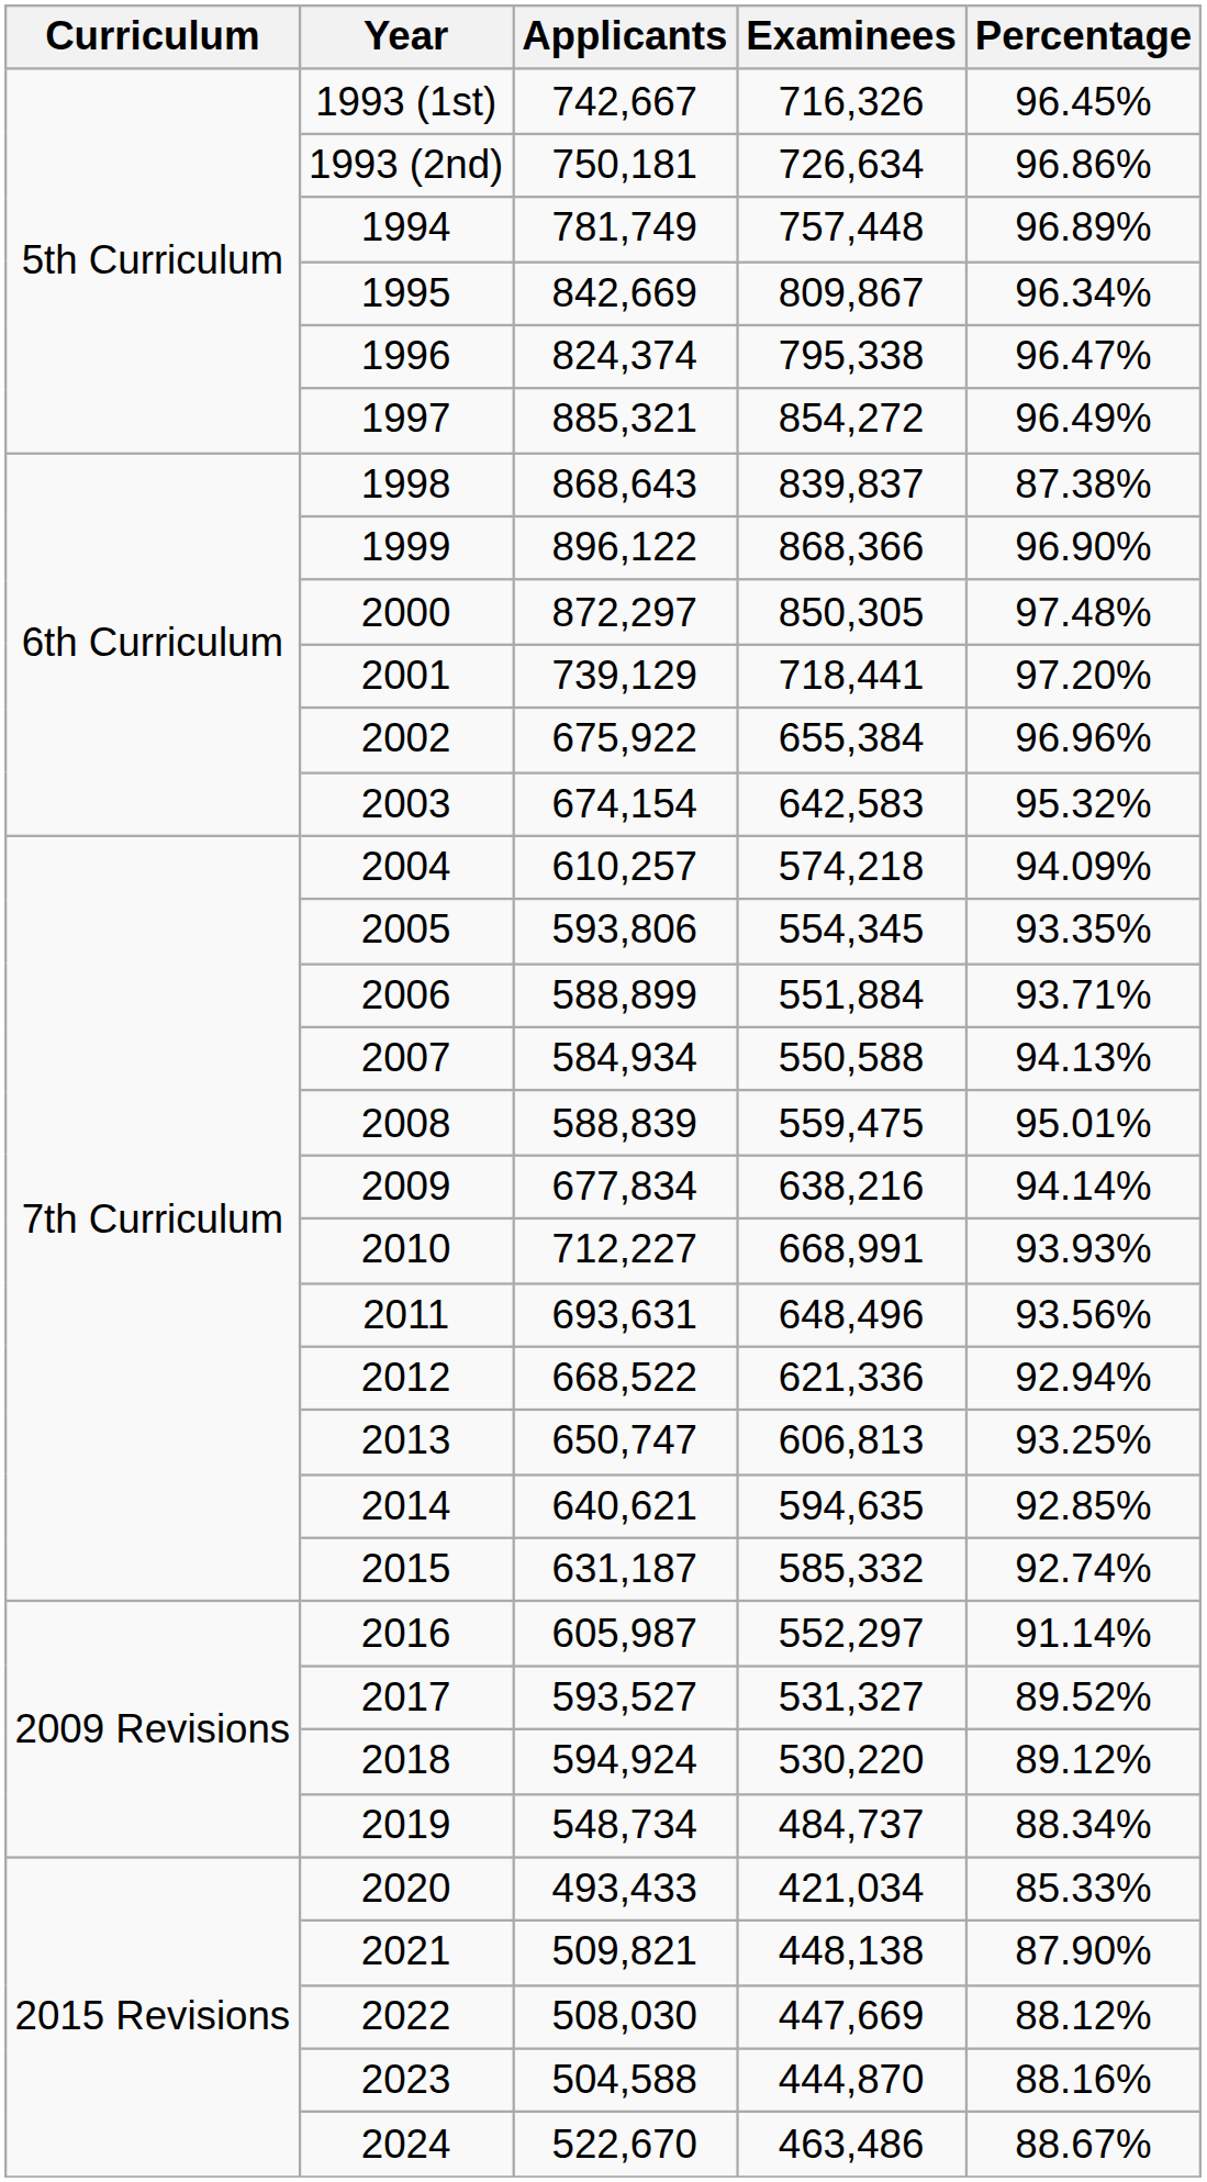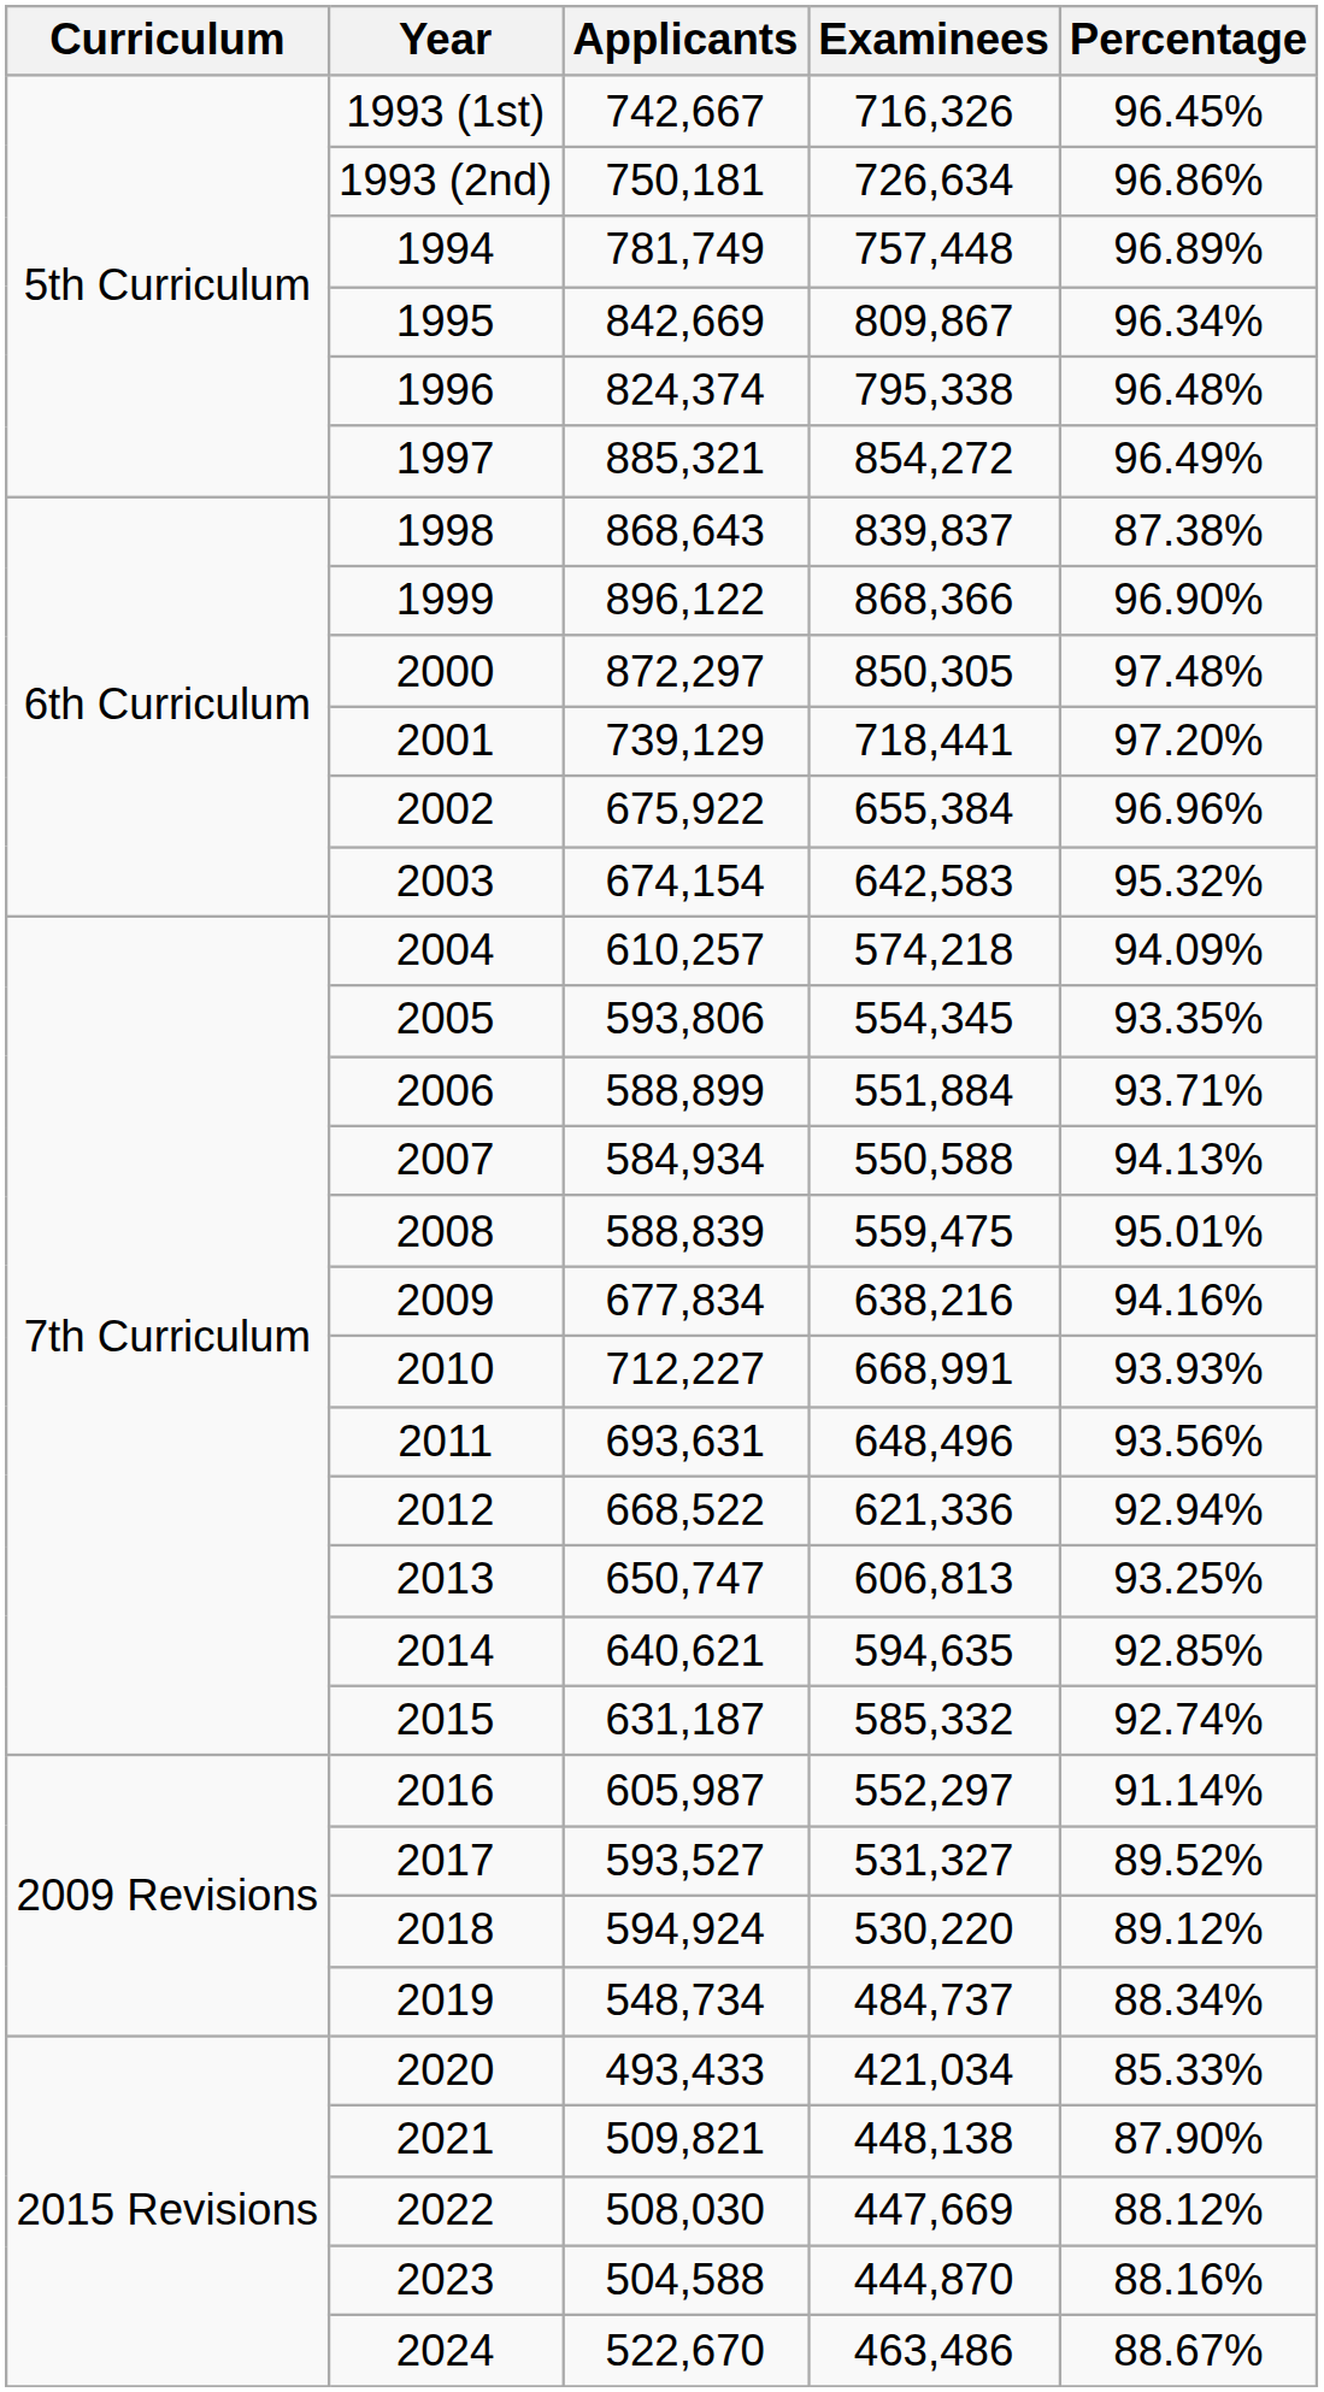 <table class="wikitable" style="text-align:center; vertical-align:middle;">
 <tr>
 <th>Curriculum</th>
 <th>Year</th>
 <th>Applicants</th>
 <th>Examinees</th>
 <th>Percentage</th>
 </tr>
 <tr>
 <td rowspan="6">5th Curriculum</td>
 <td>1993 (1st)</td>
 <td>742,667</td>
 <td>716,326</td>
 <td>96.45%</td>
 </tr>
 <tr>
 <td>1993 (2nd)</td>
 <td>750,181</td>
 <td>726,634</td>
 <td>96.86%</td>
 </tr>
 <tr>
 <td>1994</td>
 <td>781,749</td>
 <td>757,448</td>
 <td>96.89%</td>
 </tr>
 <tr>
 <td>1995</td>
 <td>842,669</td>
 <td>809,867</td>
 <td>96.34%</td>
 </tr>
 <tr>
 <td>1996</td>
 <td>824,374</td>
 <td>795,338</td>
-<td>96.47%</td>
+<td>96.48%</td>
 </tr>
 <tr>
 <td>1997</td>
 <td>885,321</td>
 <td>854,272</td>
 <td>96.49%</td>
 </tr>
 <tr>
 <td rowspan="6">6th Curriculum</td>
 <td>1998</td>
 <td>868,643</td>
 <td>839,837</td>
 <td>87.38%</td>
 </tr>
 <tr>
 <td>1999</td>
 <td>896,122</td>
 <td>868,366</td>
 <td>96.90%</td>
 </tr>
 <tr>
 <td>2000</td>
 <td>872,297</td>
 <td>850,305</td>
 <td>97.48%</td>
 </tr>
 <tr>
 <td>2001</td>
 <td>739,129</td>
 <td>718,441</td>
 <td>97.20%</td>
 </tr>
 <tr>
 <td>2002</td>
 <td>675,922</td>
 <td>655,384</td>
 <td>96.96%</td>
 </tr>
 <tr>
 <td>2003</td>
 <td>674,154</td>
 <td>642,583</td>
 <td>95.32%</td>
 </tr>
 <tr>
 <td rowspan="12">7th Curriculum</td>
 <td>2004</td>
 <td>610,257</td>
 <td>574,218</td>
 <td>94.09%</td>
 </tr>
 <tr>
 <td>2005</td>
 <td>593,806</td>
 <td>554,345</td>
 <td>93.35%</td>
 </tr>
 <tr>
 <td>2006</td>
 <td>588,899</td>
 <td>551,884</td>
 <td>93.71%</td>
 </tr>
 <tr>
 <td>2007</td>
 <td>584,934</td>
 <td>550,588</td>
 <td>94.13%</td>
 </tr>
 <tr>
 <td>2008</td>
 <td>588,839</td>
 <td>559,475</td>
 <td>95.01%</td>
 </tr>
 <tr>
 <td>2009</td>
 <td>677,834</td>
 <td>638,216</td>
-<td>94.14%</td>
+<td>94.16%</td>
 </tr>
 <tr>
 <td>2010</td>
 <td>712,227</td>
 <td>668,991</td>
 <td>93.93%</td>
 </tr>
 <tr>
 <td>2011</td>
 <td>693,631</td>
 <td>648,496</td>
 <td>93.56%</td>
 </tr>
 <tr>
 <td>2012</td>
 <td>668,522</td>
 <td>621,336</td>
 <td>92.94%</td>
 </tr>
 <tr>
 <td>2013</td>
 <td>650,747</td>
 <td>606,813</td>
 <td>93.25%</td>
 </tr>
 <tr>
 <td>2014</td>
 <td>640,621</td>
 <td>594,635</td>
 <td>92.85%</td>
 </tr>
 <tr>
 <td>2015</td>
 <td>631,187</td>
 <td>585,332</td>
 <td>92.74%</td>
 </tr>
 <tr>
 <td rowspan="4">2009 Revisions</td>
 <td>2016</td>
 <td>605,987</td>
 <td>552,297</td>
 <td>91.14%</td>
 </tr>
 <tr>
 <td>2017</td>
 <td>593,527</td>
 <td>531,327</td>
 <td>89.52%</td>
 </tr>
 <tr>
 <td>2018</td>
 <td>594,924</td>
 <td>530,220</td>
 <td>89.12%</td>
 </tr>
 <tr>
 <td>2019</td>
 <td>548,734</td>
 <td>484,737</td>
 <td>88.34%</td>
 </tr>
 <tr>
 <td rowspan="5">2015 Revisions</td>
 <td>2020</td>
 <td>493,433</td>
 <td>421,034</td>
 <td>85.33%</td>
 </tr>
 <tr>
 <td>2021</td>
 <td>509,821</td>
 <td>448,138</td>
 <td>87.90%</td>
 </tr>
 <tr>
 <td>2022</td>
 <td>508,030</td>
 <td>447,669</td>
 <td>88.12%</td>
 </tr>
 <tr>
 <td>2023</td>
 <td>504,588</td>
 <td>444,870</td>
 <td>88.16%</td>
 </tr>
 <tr>
 <td>2024</td>
 <td>522,670</td>
 <td>463,486</td>
 <td>88.67%</td>
 </tr>
 </table>
